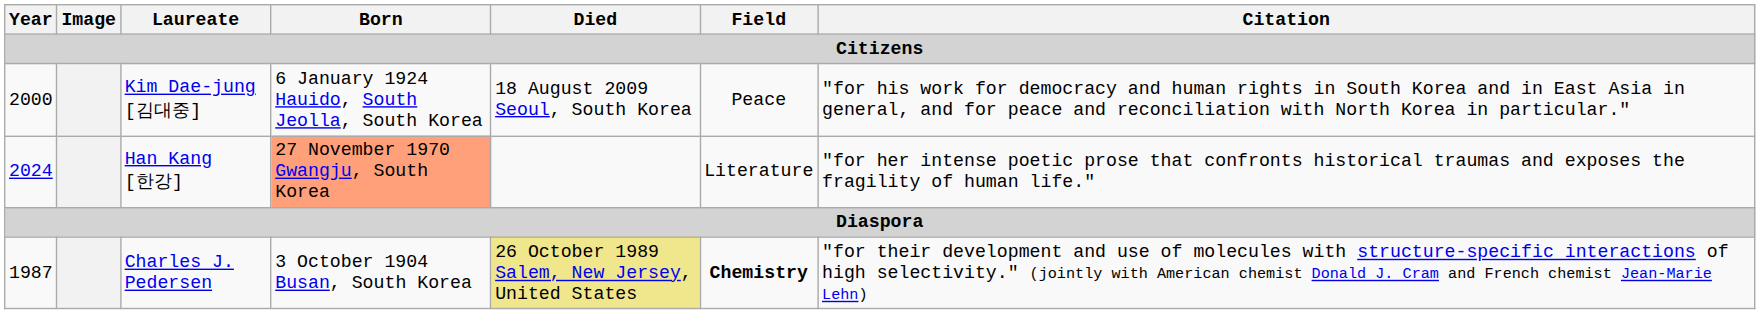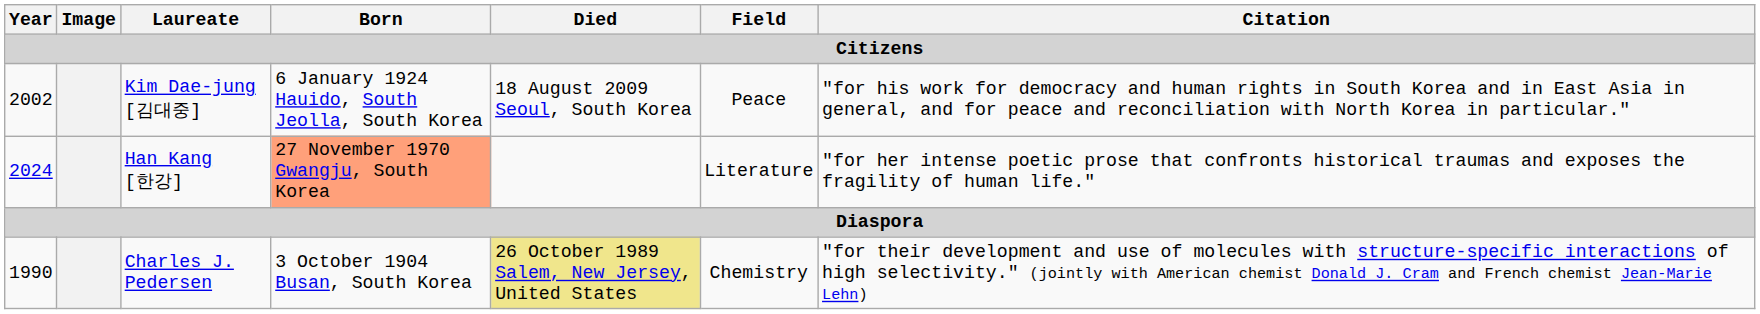 <table class="wikitable sortable">
 <tr>
 <th>Year</th>
 <th class="unportable">Image</th>
 <th>Laureate</th>
 <th>Born</th>
 <th>Died</th>
 <th>Field</th>
 <th>Citation</th>
 </tr>
 <tr>
 <td colspan=8 align=center style="background:lightgray;white-space:nowrap"><strong>Citizens</strong></td>
 </tr>
 <tr>
-<td style="text-align:center;">2000</td>
+<td style="text-align:center;">2002</td>
 <th scope="row"></th>
 <td><a href='#'>Kim Dae-jung</a><br>[김대중]</td>
 <td>6 January 1924 <br><a href='#'>Hauido</a>, <a href='#'>South Jeolla</a>, South Korea</td>
 <td>18 August 2009 <br><a href='#'>Seoul</a>, South Korea</td>
 <td align="center">Peace</td>
 <td>"for his work for democracy and human rights in South Korea and in East Asia in general, and for peace and reconciliation with North Korea in particular."</td>
 </tr>
 <tr>
 <td style="text-align:center;"><a href='#'>2024</a></td>
 <th scope="row"></th>
 <td><a href='#'>Han Kang</a><br>[한강]</td>
 <td style="background: lightsalmon;">27 November 1970 <br><a href='#'>Gwangju</a>, South Korea</td>
 <td></td>
 <td align="center">Literature</td>
 <td>"for her intense poetic prose that confronts historical traumas and exposes the fragility of human life."</td>
 </tr>
 <tr>
 <td colspan=8 align=center style="background:lightgray;white-space:nowrap"><strong>Diaspora</strong></td>
 </tr>
 <tr>
-<td style="text-align:center;">1987</td>
+<td style="text-align:center;">1990</td>
 <th scope="row"></th>
 <td><a href='#'>Charles J. Pedersen</a></td>
 <td>3 October 1904 <br><a href='#'>Busan</a>, South Korea</td>
 <td style="background: khaki;">26 October 1989 <br><a href='#'>Salem, New Jersey</a>, United States</td>
-<td align="center"><strong>Chemistry</strong></td>
+<td align="center">Chemistry</td>
 <td>"for their development and use of molecules with <a href='#'>structure-specific interactions</a> of high selectivity." <small>(jointly with American chemist <a href='#'>Donald J. Cram</a> and French chemist <a href='#'>Jean-Marie Lehn</a>)</small></td>
 </tr>
 </table>
